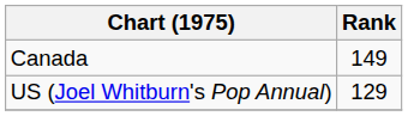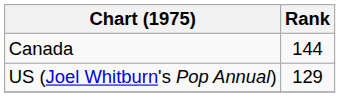 <table class="wikitable">
 <tr>
 <th align="left">Chart (1975)</th>
 <th style="text-align:center;">Rank</th>
 </tr>
 <tr>
 <td>Canada </td>
-<td style="text-align:center;">149</td>
+<td style="text-align:center;">144</td>
 </tr>
 <tr>
 <td>US (<a href='#'>Joel Whitburn</a>'s <em>Pop Annual</em>)</td>
 <td style="text-align:center;">129</td>
 </tr>
 <tr>
 </tr>
 </table>
